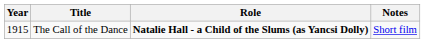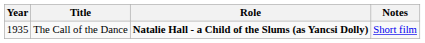 <table class="wikitable sortable">
 <tr>
 <th>Year</th>
 <th>Title</th>
 <th>Role</th>
 <th class="unsortable">Notes</th>
 </tr>
 <tr>
-<td>1915</td>
+<td>1935</td>
 <td>The Call of the Dance</td>
 <td><strong>Natalie Hall - a Child of the Slums (as Yancsi Dolly)</strong></td>
 <td><a href='#'>Short film</a></td>
 </tr>
 </table>
